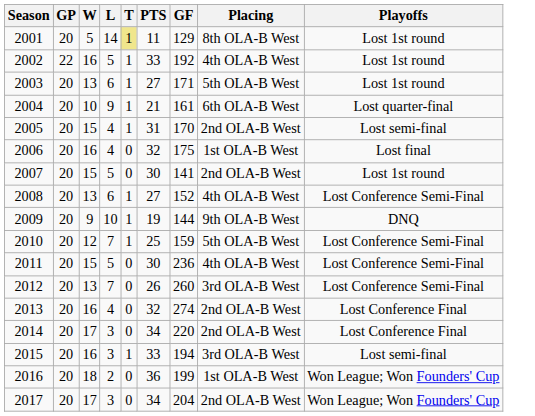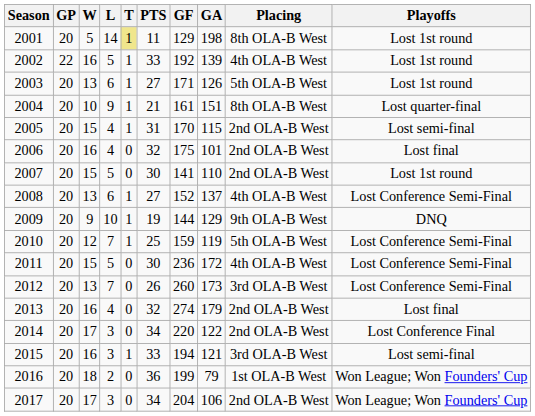 <table class="wikitable" style="text-align:center">
 <tr>
 <th>Season</th>
 <th>GP</th>
 <th>W</th>
 <th>L</th>
 <th>T</th>
 <th>PTS</th>
 <th>GF</th>
+<th>GA</th>
 <th>Placing</th>
 <th>Playoffs</th>
 </tr>
 <tr>
 <td>2001</td>
 <td>20</td>
 <td>5</td>
 <td>14</td>
 <td style="background: khaki;">1</td>
 <td>11</td>
 <td>129</td>
+<td>198</td>
 <td>8th OLA-B West</td>
 <td>Lost 1st round</td>
 </tr>
 <tr>
 <td>2002</td>
 <td>22</td>
 <td>16</td>
 <td>5</td>
 <td>1</td>
 <td>33</td>
 <td>192</td>
+<td>139</td>
 <td>4th OLA-B West</td>
 <td>Lost 1st round</td>
 </tr>
 <tr>
 <td>2003</td>
 <td>20</td>
 <td>13</td>
 <td>6</td>
 <td>1</td>
 <td>27</td>
 <td>171</td>
+<td>126</td>
 <td>5th OLA-B West</td>
 <td>Lost 1st round</td>
 </tr>
 <tr>
 <td>2004</td>
 <td>20</td>
 <td>10</td>
 <td>9</td>
 <td>1</td>
 <td>21</td>
 <td>161</td>
-<td>6th OLA-B West</td>
+<td>151</td>
+<td>8th OLA-B West</td>
 <td>Lost quarter-final</td>
 </tr>
 <tr>
 <td>2005</td>
 <td>20</td>
 <td>15</td>
 <td>4</td>
 <td>1</td>
 <td>31</td>
 <td>170</td>
+<td>115</td>
 <td>2nd OLA-B West</td>
 <td>Lost semi-final</td>
 </tr>
 <tr>
 <td>2006</td>
 <td>20</td>
 <td>16</td>
 <td>4</td>
 <td>0</td>
 <td>32</td>
 <td>175</td>
-<td>1st OLA-B West</td>
+<td>101</td>
+<td>2nd OLA-B West</td>
 <td>Lost final</td>
 </tr>
 <tr>
 <td>2007</td>
 <td>20</td>
 <td>15</td>
 <td>5</td>
 <td>0</td>
 <td>30</td>
 <td>141</td>
+<td>110</td>
 <td>2nd OLA-B West</td>
 <td>Lost 1st round</td>
 </tr>
 <tr>
 <td>2008</td>
 <td>20</td>
 <td>13</td>
 <td>6</td>
 <td>1</td>
 <td>27</td>
 <td>152</td>
+<td>137</td>
 <td>4th OLA-B West</td>
 <td>Lost Conference Semi-Final</td>
 </tr>
 <tr>
 <td>2009</td>
 <td>20</td>
 <td>9</td>
 <td>10</td>
 <td>1</td>
 <td>19</td>
 <td>144</td>
+<td>129</td>
 <td>9th OLA-B West</td>
 <td>DNQ</td>
 </tr>
 <tr>
 <td>2010</td>
 <td>20</td>
 <td>12</td>
 <td>7</td>
 <td>1</td>
 <td>25</td>
 <td>159</td>
+<td>119</td>
 <td>5th OLA-B West</td>
 <td>Lost Conference Semi-Final</td>
 </tr>
 <tr>
 <td>2011</td>
 <td>20</td>
 <td>15</td>
 <td>5</td>
 <td>0</td>
 <td>30</td>
 <td>236</td>
+<td>172</td>
 <td>4th OLA-B West</td>
 <td>Lost Conference Semi-Final</td>
 </tr>
 <tr>
 <td>2012</td>
 <td>20</td>
 <td>13</td>
 <td>7</td>
 <td>0</td>
 <td>26</td>
 <td>260</td>
+<td>173</td>
 <td>3rd OLA-B West</td>
 <td>Lost Conference Semi-Final</td>
 </tr>
 <tr>
 <td>2013</td>
 <td>20</td>
 <td>16</td>
 <td>4</td>
 <td>0</td>
 <td>32</td>
 <td>274</td>
+<td>179</td>
 <td>2nd OLA-B West</td>
-<td>Lost Conference Final</td>
+<td>Lost final</td>
 </tr>
 <tr>
 <td>2014</td>
 <td>20</td>
 <td>17</td>
 <td>3</td>
 <td>0</td>
 <td>34</td>
 <td>220</td>
+<td>122</td>
 <td>2nd OLA-B West</td>
 <td>Lost Conference Final</td>
 </tr>
 <tr>
 <td>2015</td>
 <td>20</td>
 <td>16</td>
 <td>3</td>
 <td>1</td>
 <td>33</td>
 <td>194</td>
+<td>121</td>
 <td>3rd OLA-B West</td>
 <td>Lost semi-final</td>
 </tr>
 <tr>
 <td>2016</td>
 <td>20</td>
 <td>18</td>
 <td>2</td>
 <td>0</td>
 <td>36</td>
 <td>199</td>
+<td>79</td>
 <td>1st OLA-B West</td>
 <td>Won League; Won <a href='#'>Founders' Cup</a></td>
 </tr>
 <tr>
 <td>2017</td>
 <td>20</td>
 <td>17</td>
 <td>3</td>
 <td>0</td>
 <td>34</td>
 <td>204</td>
+<td>106</td>
 <td>2nd OLA-B West</td>
 <td>Won League; Won <a href='#'>Founders' Cup</a></td>
 </tr>
 </table>
